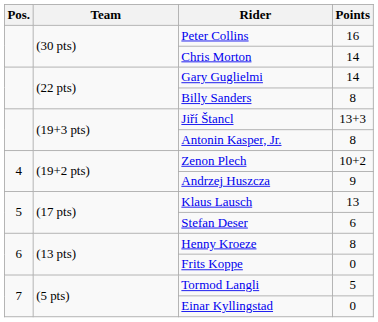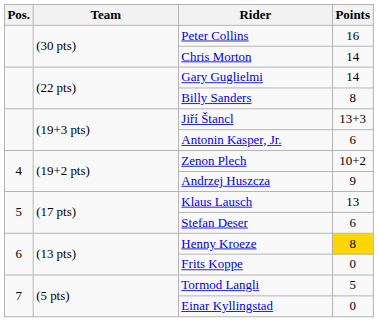 <table class=wikitable style="font-size:93%;">
 <tr>
 <th width=25px>Pos.</th>
 <th width=160px>Team</th>
 <th width=170px>Rider</th>
 <th width=40px>Points</th>
 </tr>
 <tr align=center >
 <td rowspan=2 ></td>
 <td rowspan=2 align=left> (30 pts)</td>
 <td align=left><a href='#'>Peter Collins</a></td>
 <td>16</td>
 </tr>
 <tr align=center >
 <td align=left><a href='#'>Chris Morton</a></td>
 <td>14</td>
 </tr>
 <tr align=center >
 <td rowspan=2 ></td>
 <td rowspan=2 align=left> (22 pts)</td>
 <td align=left><a href='#'>Gary Guglielmi</a></td>
 <td>14</td>
 </tr>
 <tr align=center >
 <td align=left><a href='#'>Billy Sanders</a></td>
 <td>8</td>
 </tr>
 <tr align=center >
 <td rowspan=2 ></td>
 <td rowspan=2 align=left> (19+3 pts)</td>
 <td align=left><a href='#'>Jiří Štancl</a></td>
 <td>13+3</td>
 </tr>
 <tr align=center >
 <td align=left><a href='#'>Antonin Kasper, Jr.</a></td>
-<td>8</td>
+<td>6</td>
 </tr>
 <tr align=center>
 <td rowspan=2>4</td>
 <td rowspan=2 align=left> (19+2 pts)</td>
 <td align=left><a href='#'>Zenon Plech</a></td>
 <td>10+2</td>
 </tr>
 <tr align=center>
 <td align=left><a href='#'>Andrzej Huszcza</a></td>
 <td>9</td>
 </tr>
 <tr align=center>
 <td rowspan=2>5</td>
 <td rowspan=2 align=left> (17 pts)</td>
 <td align=left><a href='#'>Klaus Lausch</a></td>
 <td>13</td>
 </tr>
 <tr align=center>
 <td align=left><a href='#'>Stefan Deser</a></td>
 <td>6</td>
 </tr>
 <tr align=center>
 <td rowspan=2>6</td>
 <td rowspan=2 align=left> (13 pts)</td>
 <td align=left><a href='#'>Henny Kroeze</a></td>
-<td>8</td>
+<td style="background: gold;">8</td>
 </tr>
 <tr align=center>
 <td align=left><a href='#'>Frits Koppe</a></td>
 <td>0</td>
 </tr>
 <tr align=center>
 <td rowspan=2>7</td>
 <td rowspan=2 align=left> (5 pts)</td>
 <td align=left><a href='#'>Tormod Langli</a></td>
 <td>5</td>
 </tr>
 <tr align=center>
 <td align=left><a href='#'>Einar Kyllingstad</a></td>
 <td>0</td>
 </tr>
 </table>
